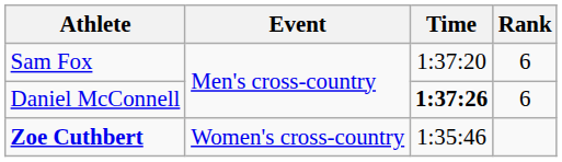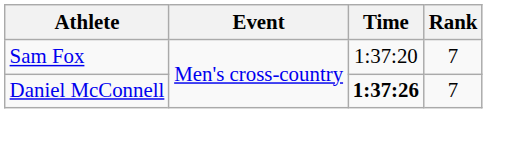 <table class=wikitable style=font-size:90%;text-align:center>
 <tr>
 <th>Athlete</th>
 <th>Event</th>
 <th>Time</th>
 <th>Rank</th>
 </tr>
 <tr>
 <td align=left><a href='#'>Sam Fox</a></td>
 <td align=left rowspan=2><a href='#'>Men's cross-country</a></td>
 <td>1:37:20</td>
-<td>6</td>
+<td>7</td>
 </tr>
 <tr>
 <td align=left><a href='#'>Daniel McConnell</a></td>
 <td><strong>1:37:26</strong></td>
-<td>6</td>
-</tr>
-<tr>
-<td align=left><strong><a href='#'>Zoe Cuthbert</a></strong></td>
-<td align=left><a href='#'>Women's cross-country</a></td>
-<td>1:35:46</td>
-<td></td>
+<td>7</td>
 </tr>
 </table>
